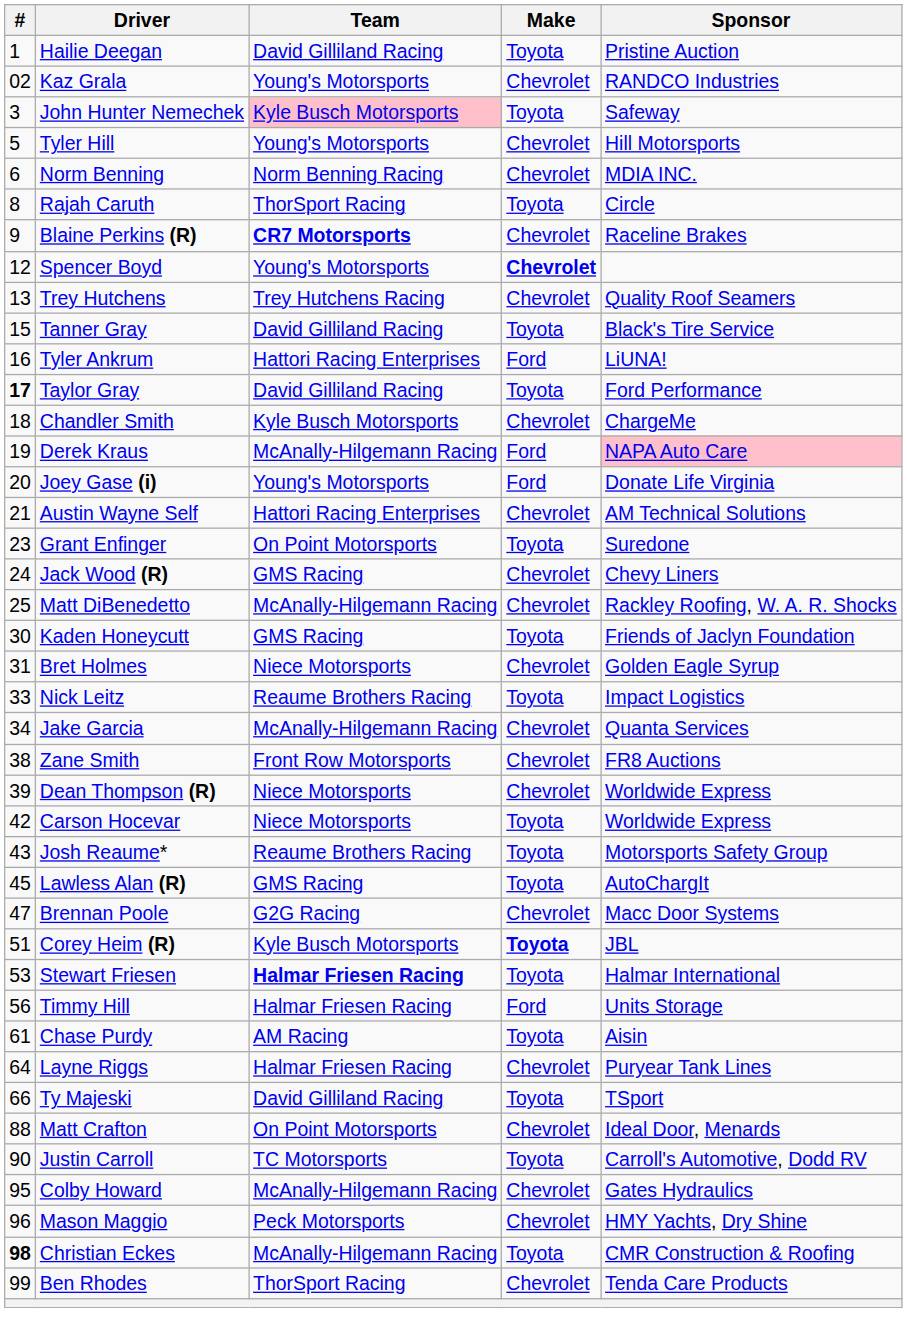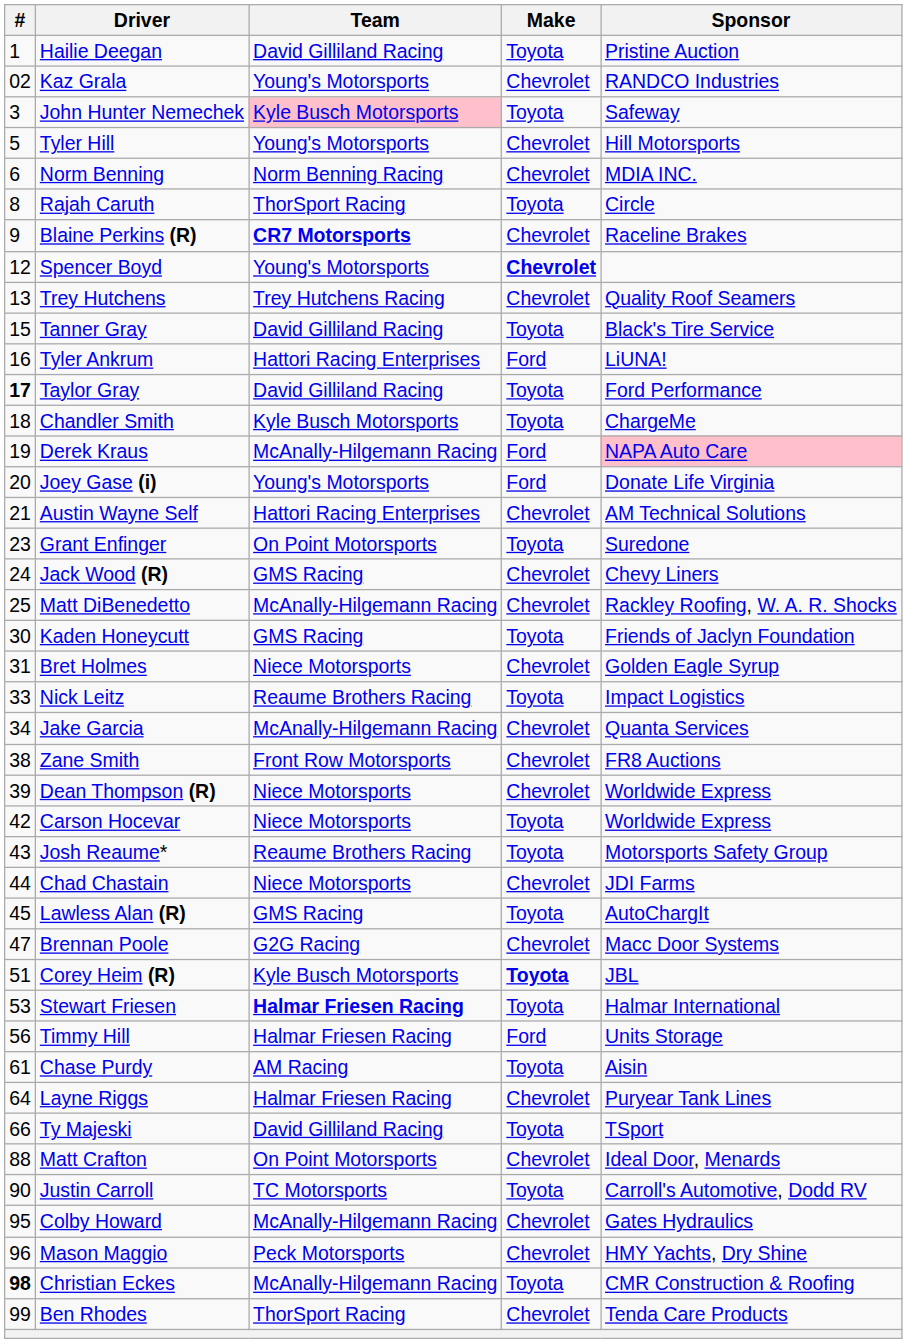 <table class="wikitable" style="font-size:95%">
 <tr>
 <th>#</th>
 <th>Driver</th>
 <th>Team</th>
 <th>Make</th>
 <th>Sponsor</th>
 </tr>
 <tr>
 <td>1</td>
 <td><a href='#'>Hailie Deegan</a></td>
 <td><a href='#'>David Gilliland Racing</a></td>
 <td><a href='#'>Toyota</a></td>
 <td><a href='#'>Pristine Auction</a></td>
 </tr>
 <tr>
 <td>02</td>
 <td><a href='#'>Kaz Grala</a></td>
 <td><a href='#'>Young's Motorsports</a></td>
 <td><a href='#'>Chevrolet</a></td>
 <td><a href='#'>RANDCO Industries</a></td>
 </tr>
 <tr>
 <td>3</td>
 <td nowrap><a href='#'>John Hunter Nemechek</a></td>
 <td style="background: pink;"><a href='#'>Kyle Busch Motorsports</a></td>
 <td><a href='#'>Toyota</a></td>
 <td><a href='#'>Safeway</a></td>
 </tr>
 <tr>
 <td>5</td>
 <td><a href='#'>Tyler Hill</a></td>
 <td><a href='#'>Young's Motorsports</a></td>
 <td><a href='#'>Chevrolet</a></td>
 <td><a href='#'>Hill Motorsports</a></td>
 </tr>
 <tr>
 <td>6</td>
 <td><a href='#'>Norm Benning</a></td>
 <td><a href='#'>Norm Benning Racing</a></td>
 <td><a href='#'>Chevrolet</a></td>
 <td><a href='#'>MDIA INC.</a></td>
 </tr>
 <tr>
 <td>8</td>
 <td><a href='#'>Rajah Caruth</a></td>
 <td><a href='#'>ThorSport Racing</a></td>
 <td><a href='#'>Toyota</a></td>
 <td><a href='#'>Circle</a></td>
 </tr>
 <tr>
 <td>9</td>
 <td><a href='#'>Blaine Perkins</a> <strong>(R)</strong></td>
 <td><strong><a href='#'>CR7 Motorsports</a></strong></td>
 <td><a href='#'>Chevrolet</a></td>
 <td><a href='#'>Raceline Brakes</a></td>
 </tr>
 <tr>
 <td>12</td>
 <td><a href='#'>Spencer Boyd</a></td>
 <td><a href='#'>Young's Motorsports</a></td>
 <td><strong><a href='#'>Chevrolet</a></strong></td>
 <td></td>
 </tr>
 <tr>
 <td>13</td>
 <td><a href='#'>Trey Hutchens</a></td>
 <td><a href='#'>Trey Hutchens Racing</a></td>
 <td><a href='#'>Chevrolet</a></td>
 <td><a href='#'>Quality Roof Seamers</a></td>
 </tr>
 <tr>
 <td>15</td>
 <td><a href='#'>Tanner Gray</a></td>
 <td><a href='#'>David Gilliland Racing</a></td>
 <td><a href='#'>Toyota</a></td>
 <td><a href='#'>Black's Tire Service</a></td>
 </tr>
 <tr>
 <td>16</td>
 <td><a href='#'>Tyler Ankrum</a></td>
 <td><a href='#'>Hattori Racing Enterprises</a></td>
 <td><a href='#'>Ford</a></td>
 <td><a href='#'>LiUNA!</a></td>
 </tr>
 <tr>
 <td><strong>17</strong></td>
 <td><a href='#'>Taylor Gray</a></td>
 <td><a href='#'>David Gilliland Racing</a></td>
 <td><a href='#'>Toyota</a></td>
 <td><a href='#'>Ford Performance</a></td>
 </tr>
 <tr>
 <td>18</td>
 <td><a href='#'>Chandler Smith</a></td>
 <td><a href='#'>Kyle Busch Motorsports</a></td>
-<td><a href='#'>Chevrolet</a></td>
+<td><a href='#'>Toyota</a></td>
 <td><a href='#'>ChargeMe</a></td>
 </tr>
 <tr>
 <td>19</td>
 <td><a href='#'>Derek Kraus</a></td>
 <td nowrap><a href='#'>McAnally-Hilgemann Racing</a></td>
 <td><a href='#'>Ford</a></td>
 <td style="background: pink;"><a href='#'>NAPA Auto Care</a></td>
 </tr>
 <tr>
 <td>20</td>
 <td><a href='#'>Joey Gase</a> <strong>(i)</strong></td>
 <td><a href='#'>Young's Motorsports</a></td>
 <td><a href='#'>Ford</a></td>
 <td><a href='#'>Donate Life Virginia</a></td>
 </tr>
 <tr>
 <td>21</td>
 <td><a href='#'>Austin Wayne Self</a></td>
 <td><a href='#'>Hattori Racing Enterprises</a></td>
 <td><a href='#'>Chevrolet</a></td>
 <td><a href='#'>AM Technical Solutions</a></td>
 </tr>
 <tr>
 <td>23</td>
 <td><a href='#'>Grant Enfinger</a></td>
 <td><a href='#'>On Point Motorsports</a></td>
 <td><a href='#'>Toyota</a></td>
 <td><a href='#'>Suredone</a></td>
 </tr>
 <tr>
 <td>24</td>
 <td><a href='#'>Jack Wood</a> <strong>(R)</strong></td>
 <td><a href='#'>GMS Racing</a></td>
 <td><a href='#'>Chevrolet</a></td>
 <td><a href='#'>Chevy Liners</a></td>
 </tr>
 <tr>
 <td>25</td>
 <td><a href='#'>Matt DiBenedetto</a></td>
 <td><a href='#'>McAnally-Hilgemann Racing</a></td>
 <td><a href='#'>Chevrolet</a></td>
 <td nowrap><a href='#'>Rackley Roofing</a>, <a href='#'>W. A. R. Shocks</a></td>
 </tr>
 <tr>
 <td>30</td>
 <td><a href='#'>Kaden Honeycutt</a></td>
 <td><a href='#'>GMS Racing</a></td>
 <td><a href='#'>Toyota</a></td>
 <td><a href='#'>Friends of Jaclyn Foundation</a></td>
 </tr>
 <tr>
 <td>31</td>
 <td><a href='#'>Bret Holmes</a></td>
 <td><a href='#'>Niece Motorsports</a></td>
 <td><a href='#'>Chevrolet</a></td>
 <td><a href='#'>Golden Eagle Syrup</a></td>
 </tr>
 <tr>
 <td>33</td>
 <td><a href='#'>Nick Leitz</a></td>
 <td><a href='#'>Reaume Brothers Racing</a></td>
 <td><a href='#'>Toyota</a></td>
 <td><a href='#'>Impact Logistics</a></td>
 </tr>
 <tr>
 <td>34</td>
 <td><a href='#'>Jake Garcia</a></td>
 <td><a href='#'>McAnally-Hilgemann Racing</a></td>
 <td><a href='#'>Chevrolet</a></td>
 <td><a href='#'>Quanta Services</a></td>
 </tr>
 <tr>
 <td>38</td>
 <td><a href='#'>Zane Smith</a></td>
 <td><a href='#'>Front Row Motorsports</a></td>
 <td><a href='#'>Chevrolet</a></td>
 <td><a href='#'>FR8 Auctions</a></td>
 </tr>
 <tr>
 <td>39</td>
 <td><a href='#'>Dean Thompson</a> <strong>(R)</strong></td>
 <td><a href='#'>Niece Motorsports</a></td>
 <td><a href='#'>Chevrolet</a></td>
 <td><a href='#'>Worldwide Express</a></td>
 </tr>
 <tr>
 <td>42</td>
 <td><a href='#'>Carson Hocevar</a></td>
 <td><a href='#'>Niece Motorsports</a></td>
 <td><a href='#'>Toyota</a></td>
 <td><a href='#'>Worldwide Express</a></td>
 </tr>
 <tr>
 <td>43</td>
 <td><a href='#'>Josh Reaume</a>*</td>
 <td><a href='#'>Reaume Brothers Racing</a></td>
 <td><a href='#'>Toyota</a></td>
 <td><a href='#'>Motorsports Safety Group</a></td>
+</tr>
+<tr>
+<td>44</td>
+<td><a href='#'>Chad Chastain</a></td>
+<td><a href='#'>Niece Motorsports</a></td>
+<td><a href='#'>Chevrolet</a></td>
+<td><a href='#'>JDI Farms</a></td>
 </tr>
 <tr>
 <td>45</td>
 <td><a href='#'>Lawless Alan</a> <strong>(R)</strong></td>
 <td><a href='#'>GMS Racing</a></td>
 <td><a href='#'>Toyota</a></td>
 <td><a href='#'>AutoChargIt</a></td>
 </tr>
 <tr>
 <td>47</td>
 <td><a href='#'>Brennan Poole</a></td>
 <td><a href='#'>G2G Racing</a></td>
 <td><a href='#'>Chevrolet</a></td>
 <td><a href='#'>Macc Door Systems</a></td>
 </tr>
 <tr>
 <td>51</td>
 <td><a href='#'>Corey Heim</a> <strong>(R)</strong></td>
 <td><a href='#'>Kyle Busch Motorsports</a></td>
 <td><strong><a href='#'>Toyota</a></strong></td>
 <td><a href='#'>JBL</a></td>
 </tr>
 <tr>
 <td>53</td>
 <td><a href='#'>Stewart Friesen</a></td>
 <td><strong><a href='#'>Halmar Friesen Racing</a></strong></td>
 <td><a href='#'>Toyota</a></td>
 <td><a href='#'>Halmar International</a></td>
 </tr>
 <tr>
 <td>56</td>
 <td><a href='#'>Timmy Hill</a></td>
 <td><a href='#'>Halmar Friesen Racing</a></td>
 <td><a href='#'>Ford</a></td>
 <td><a href='#'>Units Storage</a></td>
 </tr>
 <tr>
 <td>61</td>
 <td><a href='#'>Chase Purdy</a></td>
 <td><a href='#'>AM Racing</a></td>
 <td><a href='#'>Toyota</a></td>
 <td><a href='#'>Aisin</a></td>
 </tr>
 <tr>
 <td>64</td>
 <td><a href='#'>Layne Riggs</a></td>
 <td><a href='#'>Halmar Friesen Racing</a></td>
 <td><a href='#'>Chevrolet</a></td>
 <td nowrap><a href='#'>Puryear Tank Lines</a></td>
 </tr>
 <tr>
 <td>66</td>
 <td><a href='#'>Ty Majeski</a></td>
 <td><a href='#'>David Gilliland Racing</a></td>
 <td><a href='#'>Toyota</a></td>
 <td><a href='#'>TSport</a></td>
 </tr>
 <tr>
 <td>88</td>
 <td><a href='#'>Matt Crafton</a></td>
 <td><a href='#'>On Point Motorsports</a></td>
 <td><a href='#'>Chevrolet</a></td>
 <td><a href='#'>Ideal Door</a>, <a href='#'>Menards</a></td>
 </tr>
 <tr>
 <td>90</td>
 <td><a href='#'>Justin Carroll</a></td>
 <td><a href='#'>TC Motorsports</a></td>
 <td><a href='#'>Toyota</a></td>
 <td><a href='#'>Carroll's Automotive</a>, <a href='#'>Dodd RV</a></td>
 </tr>
 <tr>
 <td>95</td>
 <td><a href='#'>Colby Howard</a></td>
 <td><a href='#'>McAnally-Hilgemann Racing</a></td>
 <td><a href='#'>Chevrolet</a></td>
 <td><a href='#'>Gates Hydraulics</a></td>
 </tr>
 <tr>
 <td>96</td>
 <td><a href='#'>Mason Maggio</a></td>
 <td><a href='#'>Peck Motorsports</a></td>
 <td><a href='#'>Chevrolet</a></td>
 <td><a href='#'>HMY Yachts</a>, <a href='#'>Dry Shine</a></td>
 </tr>
 <tr>
 <td><strong>98</strong></td>
 <td><a href='#'>Christian Eckes</a></td>
 <td><a href='#'>McAnally-Hilgemann Racing</a></td>
 <td><a href='#'>Toyota</a></td>
 <td><a href='#'>CMR Construction & Roofing</a></td>
 </tr>
 <tr>
 <td>99</td>
 <td><a href='#'>Ben Rhodes</a></td>
 <td><a href='#'>ThorSport Racing</a></td>
 <td><a href='#'>Chevrolet</a></td>
 <td><a href='#'>Tenda Care Products</a></td>
 </tr>
 <tr>
 <th colspan="5"></th>
 </tr>
 </table>
